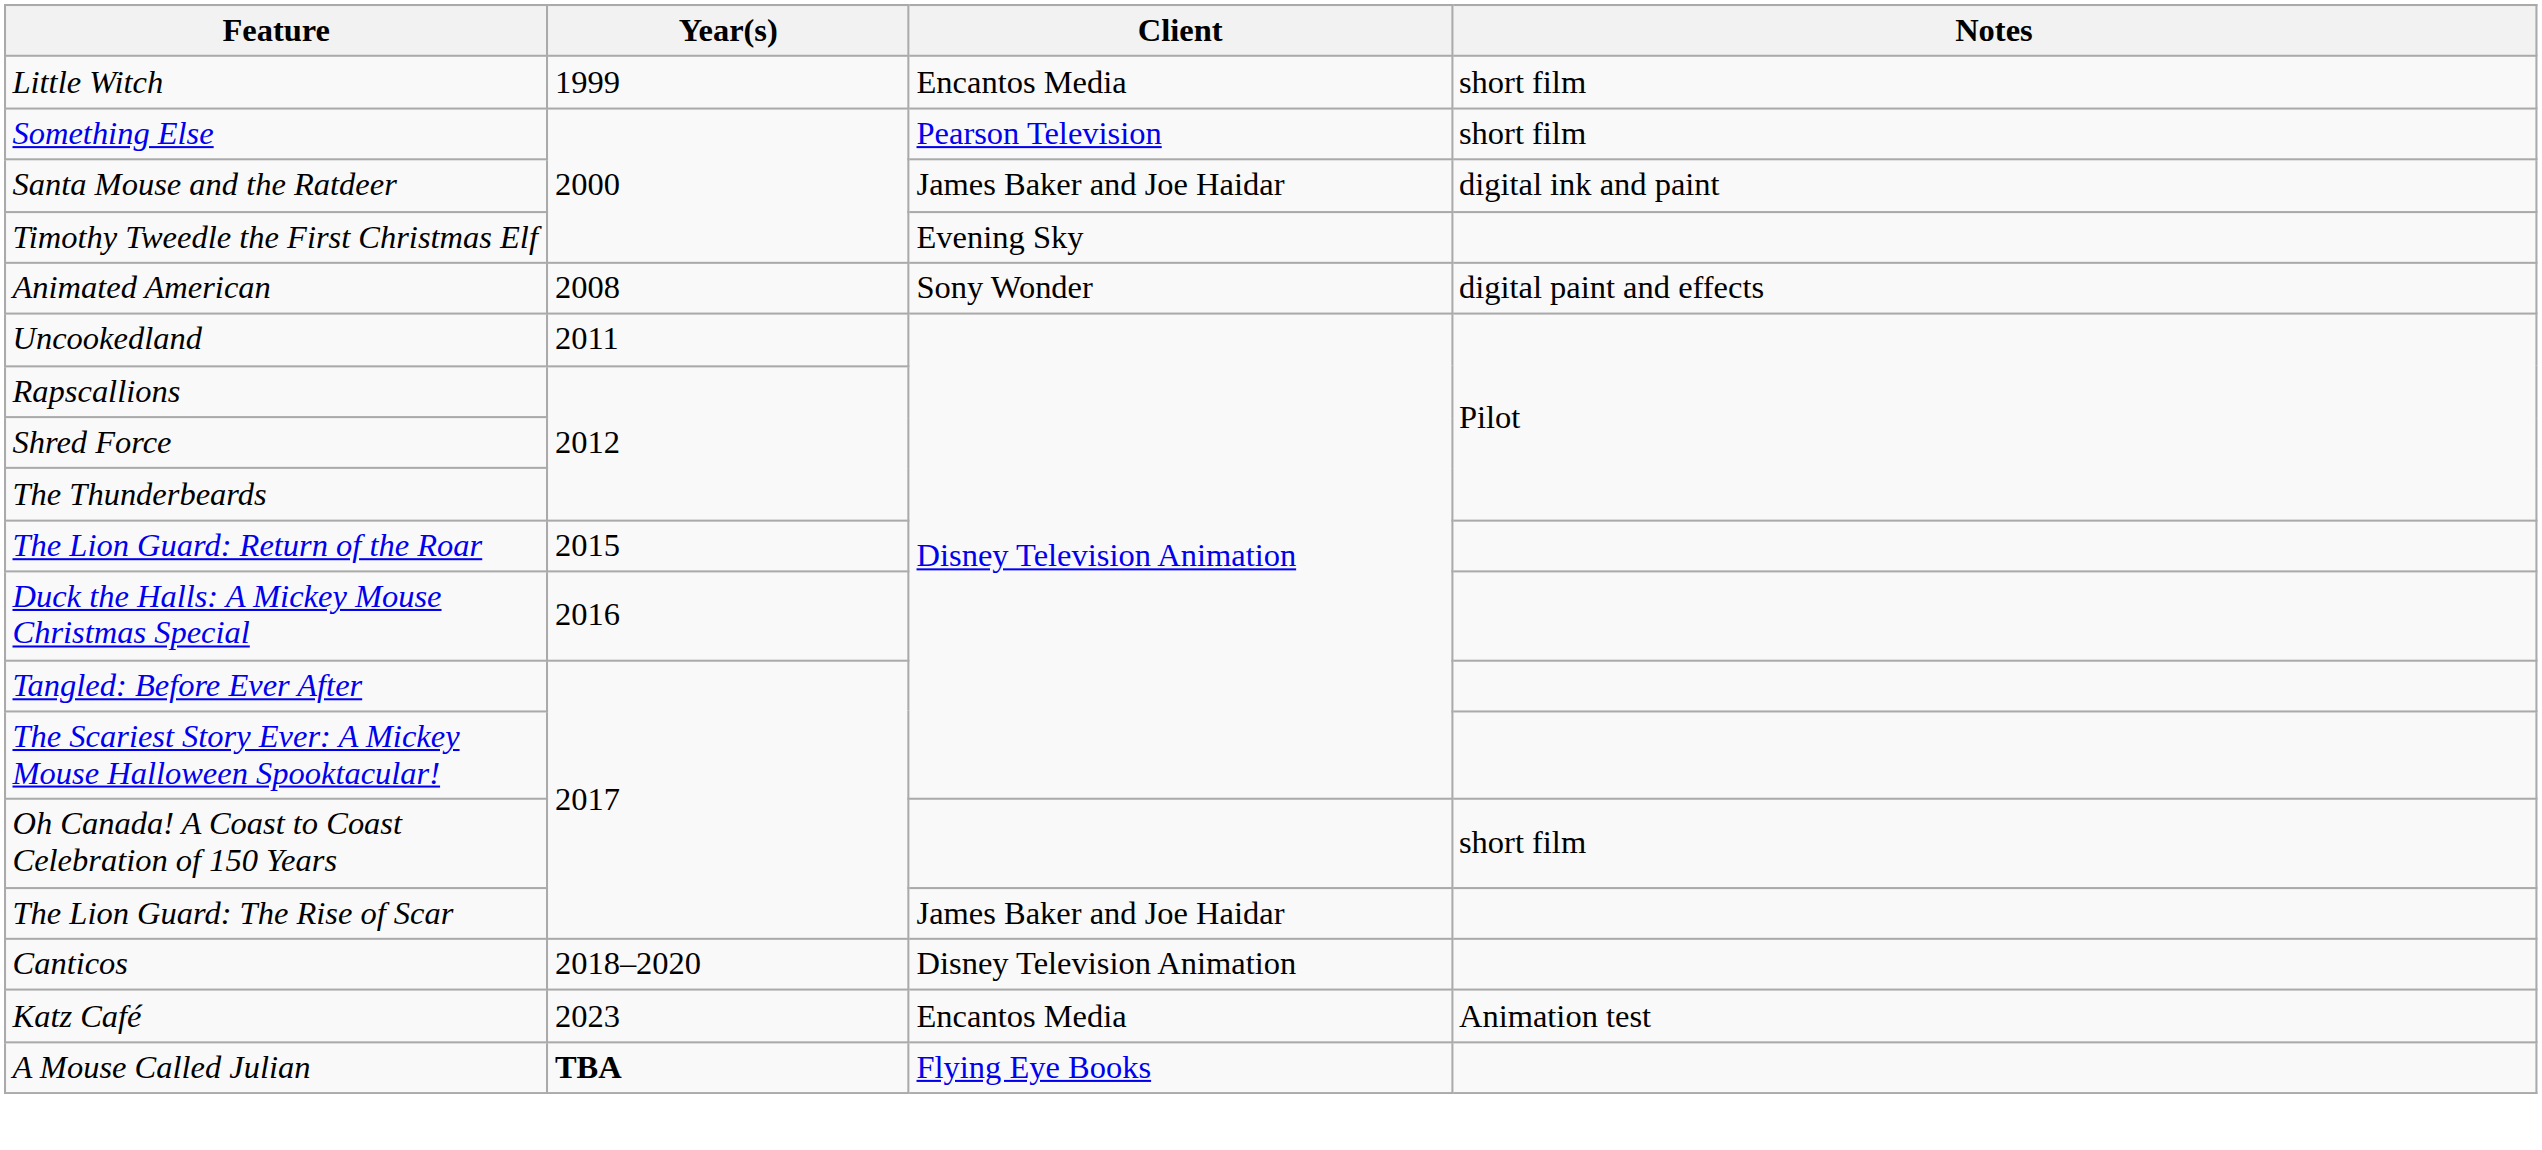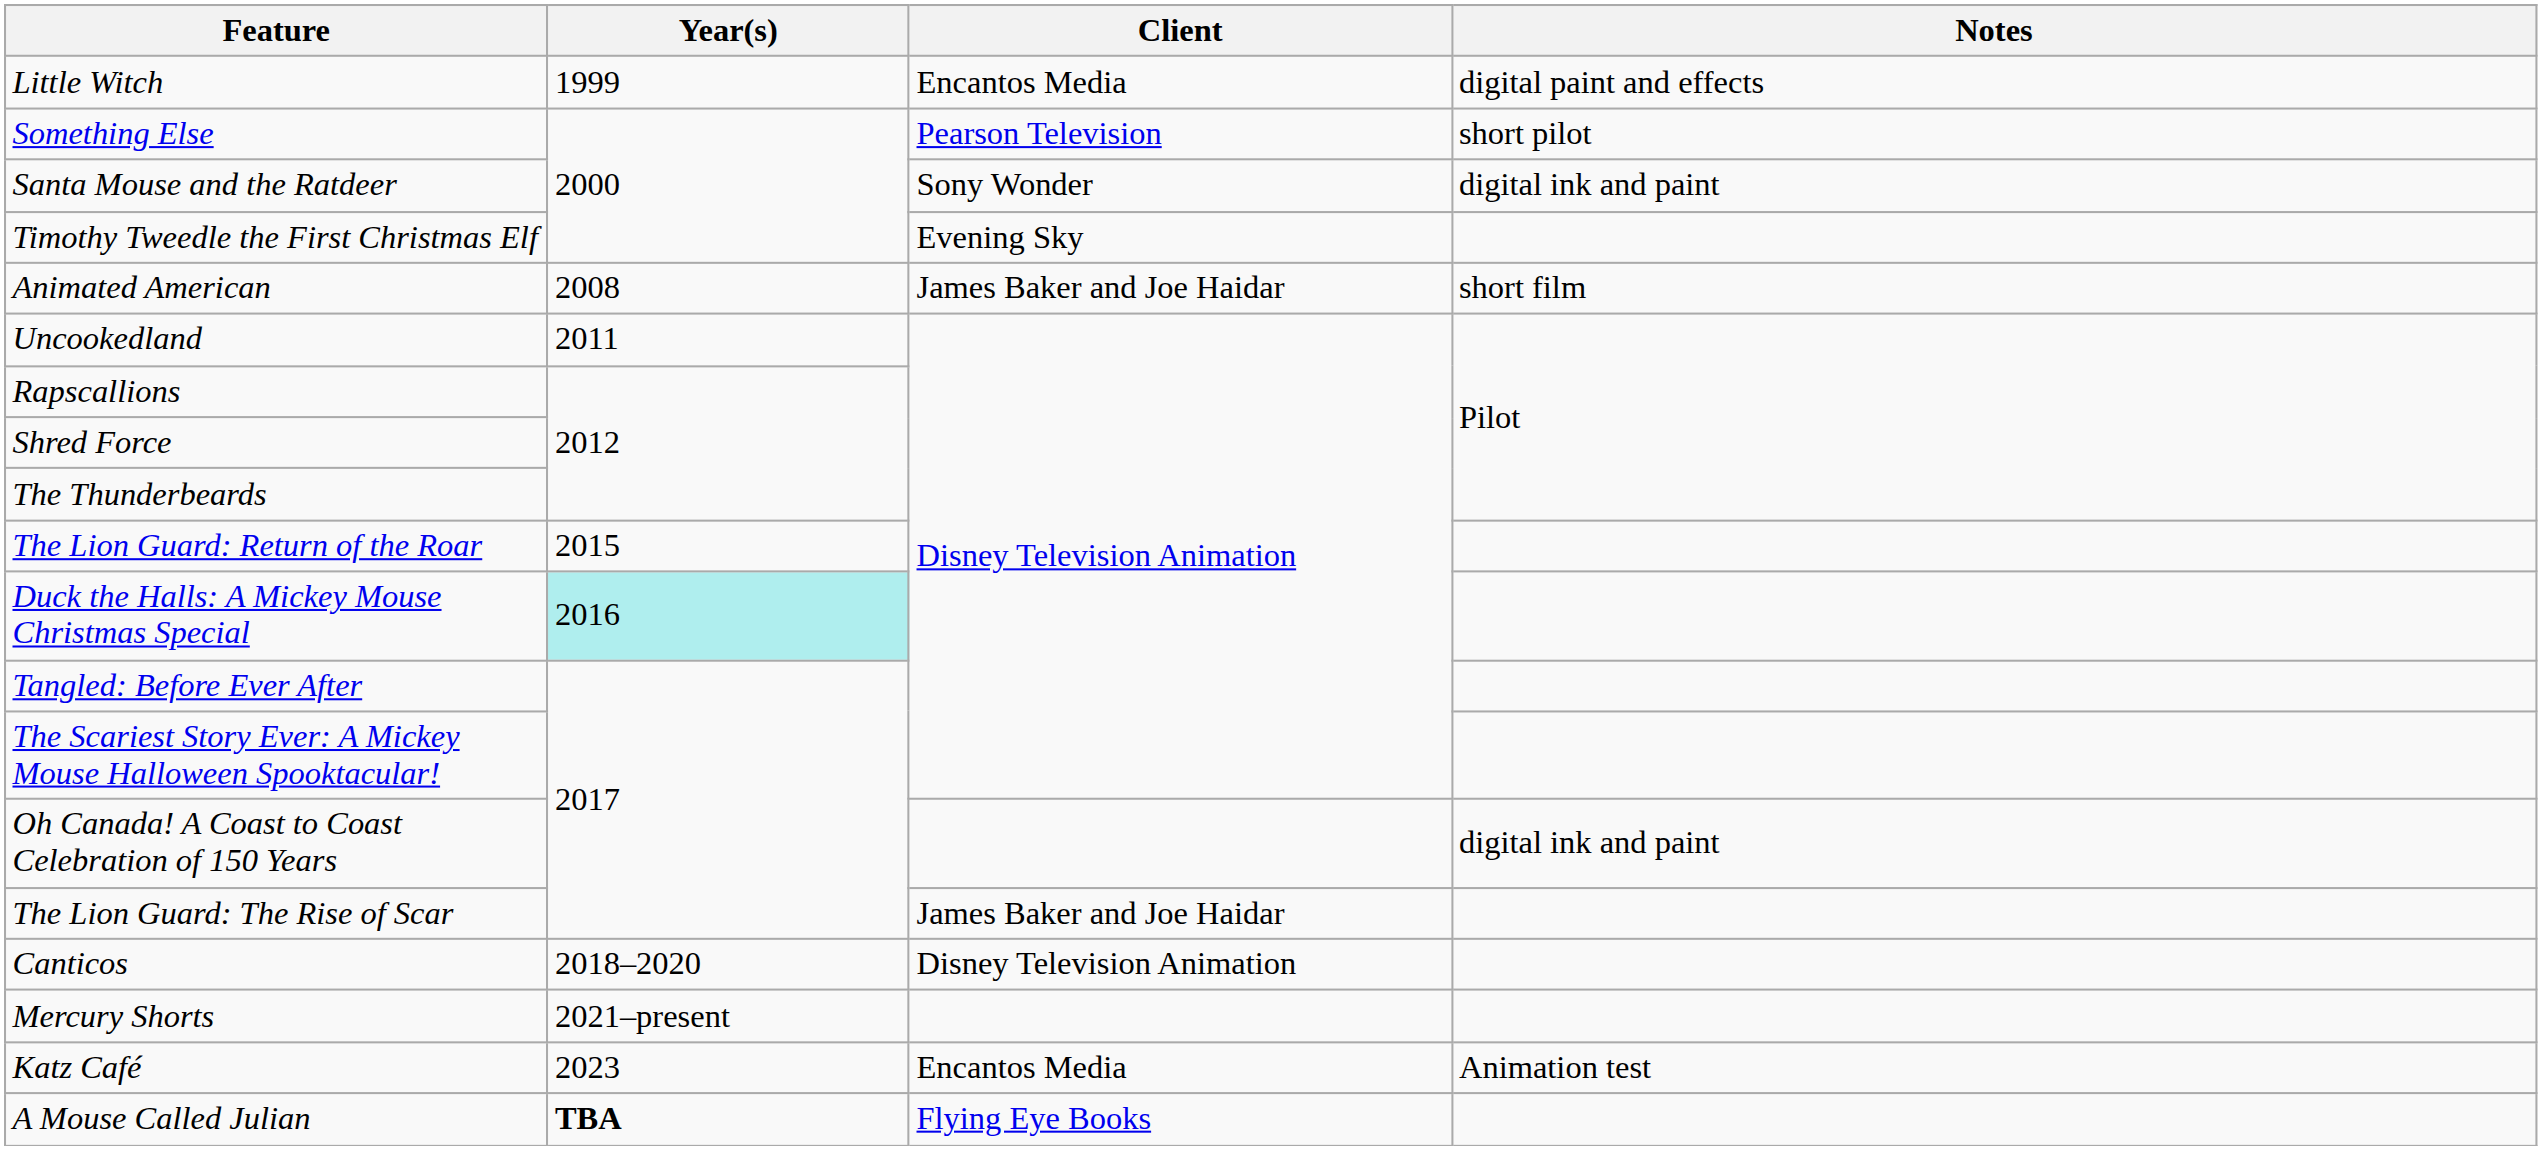 <table class="wikitable sortable" style="width: auto style="width:100%; table-layout: fixed">
 <tr>
 <th style="width:15%;">Feature</th>
 <th style="width:10%;">Year(s)</th>
 <th style="width:15%;">Client</th>
 <th style="width:30%;" class="unsortable">Notes</th>
 </tr>
 <tr>
 <td><em>Little Witch</em></td>
 <td>1999</td>
 <td>Encantos Media</td>
-<td>short film</td>
+<td>digital paint and effects</td>
 </tr>
 <tr>
 <td><em><a href='#'>Something Else</a></em></td>
 <td rowspan="3">2000</td>
 <td><a href='#'>Pearson Television</a></td>
-<td>short film</td>
+<td>short pilot</td>
 </tr>
 <tr>
 <td><em>Santa Mouse and the Ratdeer</em></td>
-<td>James Baker and Joe Haidar</td>
+<td>Sony Wonder</td>
 <td>digital ink and paint</td>
 </tr>
 <tr>
 <td><em>Timothy Tweedle the First Christmas Elf</em></td>
 <td>Evening Sky</td>
 <td></td>
 </tr>
 <tr>
 <td><em>Animated American</em></td>
 <td>2008</td>
-<td>Sony Wonder</td>
-<td>digital paint and effects</td>
+<td>James Baker and Joe Haidar</td>
+<td>short film</td>
 </tr>
 <tr>
 <td><em>Uncookedland</em></td>
 <td>2011</td>
 <td rowspan="8"><a href='#'>Disney Television Animation</a></td>
 <td rowspan="4">Pilot</td>
 </tr>
 <tr>
 <td><em>Rapscallions</em></td>
 <td rowspan="3">2012</td>
 </tr>
 <tr>
 <td><em>Shred Force</em></td>
 </tr>
 <tr>
 <td><em>The Thunderbeards</em></td>
 </tr>
 <tr>
 <td><em><a href='#'>The Lion Guard: Return of the Roar</a></em></td>
 <td>2015</td>
 <td></td>
 </tr>
 <tr>
 <td><em><a href='#'>Duck the Halls: A Mickey Mouse Christmas Special</a></em></td>
-<td>2016</td>
+<td style="background: paleturquoise;">2016</td>
 <td></td>
 </tr>
 <tr>
 <td><em><a href='#'>Tangled: Before Ever After</a></em></td>
 <td rowspan="4">2017</td>
 <td></td>
 </tr>
 <tr>
 <td><em><a href='#'>The Scariest Story Ever: A Mickey Mouse Halloween Spooktacular!</a></em></td>
 <td></td>
 </tr>
 <tr>
 <td><em>Oh Canada! A Coast to Coast Celebration of 150 Years</em></td>
 <td></td>
-<td>short film</td>
+<td>digital ink and paint</td>
 </tr>
 <tr>
 <td><em>The Lion Guard: The Rise of Scar</em></td>
 <td>James Baker and Joe Haidar</td>
 <td></td>
 </tr>
 <tr>
 <td><em>Canticos</em></td>
 <td>2018–2020</td>
 <td>Disney Television Animation</td>
+<td></td>
+</tr>
+<tr>
+<td><em>Mercury Shorts</em></td>
+<td>2021–present</td>
+<td></td>
 <td></td>
 </tr>
 <tr>
 <td><em>Katz Café</em></td>
 <td>2023</td>
 <td>Encantos Media</td>
 <td>Animation test</td>
 </tr>
 <tr>
 <td><em>A Mouse Called Julian</em></td>
 <td><strong>TBA</strong></td>
 <td><a href='#'>Flying Eye Books</a></td>
 <td></td>
 </tr>
 </table>
